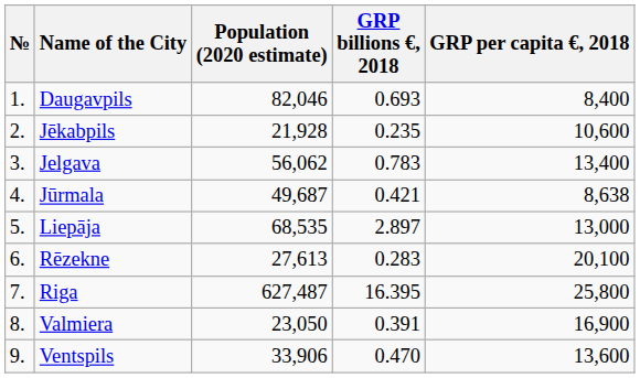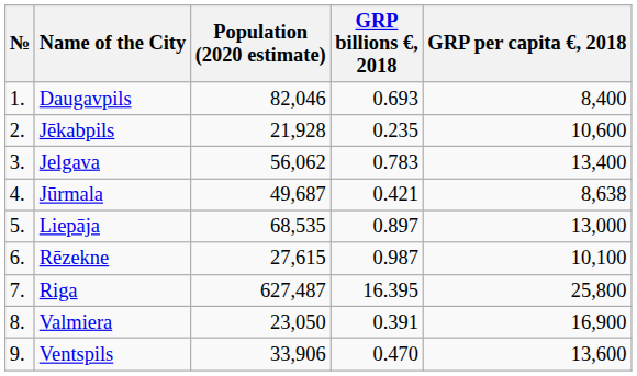 <table class="wikitable sortable">
 <tr>
 <th>№</th>
 <th>Name of the City</th>
 <th>Population<br>(2020 estimate)</th>
 <th><a href='#'>GRP</a><br>billions €, <br>2018</th>
 <th>GRP per capita €, 2018</th>
 </tr>
 <tr>
 <td>1.</td>
 <td> <a href='#'>Daugavpils</a></td>
 <td align=right>82,046</td>
 <td align=right>0.693</td>
 <td align=right>8,400</td>
 </tr>
 <tr>
 <td>2.</td>
 <td> <a href='#'>Jēkabpils</a></td>
 <td align=right>21,928</td>
 <td align=right>0.235</td>
 <td align=right>10,600</td>
 </tr>
 <tr>
 <td>3.</td>
 <td> <a href='#'>Jelgava</a></td>
 <td align=right>56,062</td>
 <td align=right>0.783</td>
 <td align=right>13,400</td>
 </tr>
 <tr>
 <td>4.</td>
 <td> <a href='#'>Jūrmala</a></td>
 <td align=right>49,687</td>
 <td align=right>0.421</td>
 <td align=right>8,638</td>
 </tr>
 <tr>
 <td>5.</td>
 <td> <a href='#'>Liepāja</a></td>
 <td align=right>68,535</td>
-<td align=right>2.897</td>
+<td align=right>0.897</td>
 <td align=right>13,000</td>
 </tr>
 <tr>
 <td>6.</td>
 <td> <a href='#'>Rēzekne</a></td>
-<td align=right>27,613</td>
-<td align=right>0.283</td>
-<td align=right>20,100</td>
+<td align=right>27,615</td>
+<td align=right>0.987</td>
+<td align=right>10,100</td>
 </tr>
 <tr>
 <td>7.</td>
 <td> <a href='#'>Riga</a></td>
 <td align=right>627,487</td>
 <td align=right>16.395</td>
 <td align=right>25,800</td>
 </tr>
 <tr>
 <td>8.</td>
 <td> <a href='#'>Valmiera</a></td>
 <td align=right>23,050</td>
 <td align=right>0.391</td>
 <td align=right>16,900</td>
 </tr>
 <tr>
 <td>9.</td>
 <td> <a href='#'>Ventspils</a></td>
 <td align=right>33,906</td>
 <td align=right>0.470</td>
 <td align=right>13,600</td>
 </tr>
 </table>
